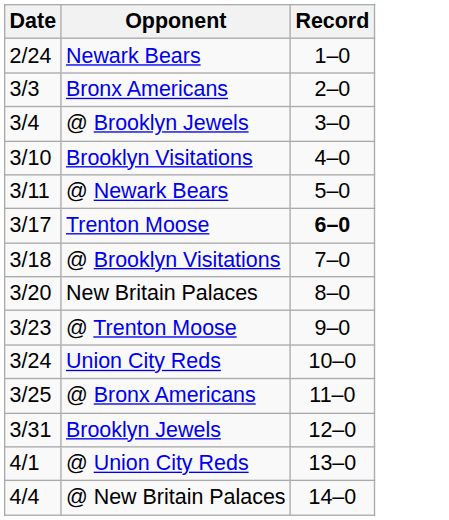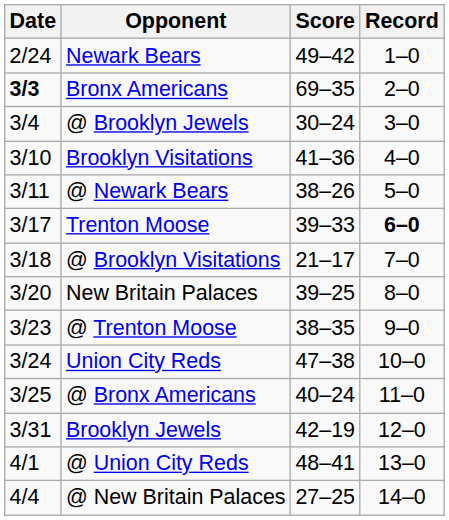 <table class="wikitable">
 <tr>
 <th>Date</th>
 <th>Opponent</th>
+<th>Score</th>
 <th>Record</th>
 </tr>
 <tr>
 <td>2/24</td>
 <td><a href='#'>Newark Bears</a></td>
+<td>49–42</td>
 <td align="center">1–0</td>
 </tr>
 <tr>
-<td>3/3</td>
+<td><strong>3/3</strong></td>
 <td><a href='#'>Bronx Americans</a></td>
+<td>69–35</td>
 <td align="center">2–0</td>
 </tr>
 <tr>
 <td>3/4</td>
 <td>@ <a href='#'>Brooklyn Jewels</a></td>
+<td>30–24</td>
 <td align="center">3–0</td>
 </tr>
 <tr>
 <td>3/10</td>
 <td><a href='#'>Brooklyn Visitations</a></td>
+<td>41–36</td>
 <td align="center">4–0</td>
 </tr>
 <tr>
 <td>3/11</td>
 <td>@ <a href='#'>Newark Bears</a></td>
+<td>38–26</td>
 <td align="center">5–0</td>
 </tr>
 <tr>
 <td>3/17</td>
 <td><a href='#'>Trenton Moose</a></td>
+<td>39–33</td>
 <td align="center"><strong>6–0</strong></td>
 </tr>
 <tr>
 <td>3/18</td>
 <td>@ <a href='#'>Brooklyn Visitations</a></td>
+<td>21–17</td>
 <td align="center">7–0</td>
 </tr>
 <tr>
 <td>3/20</td>
 <td>New Britain Palaces</td>
+<td>39–25</td>
 <td align="center">8–0</td>
 </tr>
 <tr>
 <td>3/23</td>
 <td>@ <a href='#'>Trenton Moose</a></td>
+<td>38–35</td>
 <td align="center">9–0</td>
 </tr>
 <tr>
 <td>3/24</td>
 <td><a href='#'>Union City Reds</a></td>
+<td>47–38</td>
 <td align="center">10–0</td>
 </tr>
 <tr>
 <td>3/25</td>
 <td>@ <a href='#'>Bronx Americans</a></td>
+<td>40–24</td>
 <td align="center">11–0</td>
 </tr>
 <tr>
 <td>3/31</td>
 <td><a href='#'>Brooklyn Jewels</a></td>
+<td>42–19</td>
 <td align="center">12–0</td>
 </tr>
 <tr>
 <td>4/1</td>
 <td>@ <a href='#'>Union City Reds</a></td>
+<td>48–41</td>
 <td align="center">13–0</td>
 </tr>
 <tr>
 <td>4/4</td>
 <td>@ New Britain Palaces</td>
+<td>27–25</td>
 <td align="center">14–0</td>
 </tr>
 </table>
